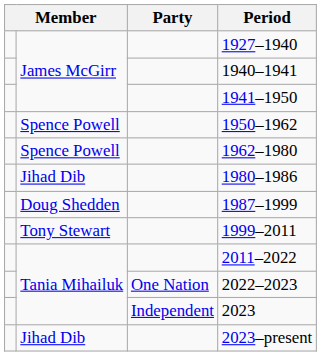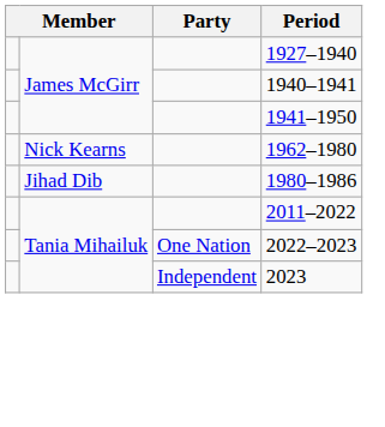 <table class="wikitable">
 <tr>
 <th colspan="2">Member</th>
 <th>Party</th>
 <th>Period</th>
 </tr>
 <tr>
 <td> </td>
 <td rowspan="3"><a href='#'>James McGirr</a></td>
 <td></td>
 <td><a href='#'>1927</a>–1940</td>
 </tr>
 <tr>
 <td> </td>
 <td></td>
 <td>1940–1941</td>
 </tr>
 <tr>
 <td> </td>
 <td></td>
 <td><a href='#'>1941</a>–1950</td>
 </tr>
 <tr>
 <td> </td>
-<td><a href='#'>Spence Powell</a></td>
-<td></td>
-<td><a href='#'>1950</a>–1962</td>
-</tr>
-<tr>
-<td> </td>
-<td><a href='#'>Spence Powell</a></td>
+<td><a href='#'>Nick Kearns</a></td>
 <td></td>
 <td><a href='#'>1962</a>–1980</td>
 </tr>
 <tr>
 <td> </td>
 <td><a href='#'>Jihad Dib</a></td>
 <td></td>
 <td><a href='#'>1980</a>–1986</td>
-</tr>
-<tr>
-<td> </td>
-<td><a href='#'>Doug Shedden</a></td>
-<td></td>
-<td><a href='#'>1987</a>–1999</td>
-</tr>
-<tr>
-<td> </td>
-<td><a href='#'>Tony Stewart</a></td>
-<td></td>
-<td><a href='#'>1999</a>–2011</td>
 </tr>
 <tr>
 <td> </td>
 <td rowspan="3"><a href='#'>Tania Mihailuk</a></td>
 <td></td>
 <td><a href='#'>2011</a>–2022</td>
 </tr>
 <tr>
 <td> </td>
 <td><a href='#'>One Nation</a></td>
 <td>2022–2023</td>
 </tr>
 <tr>
 <td> </td>
 <td><a href='#'>Independent</a></td>
 <td>2023</td>
 </tr>
-<tr>
-<td> </td>
-<td><a href='#'>Jihad Dib</a></td>
-<td></td>
-<td><a href='#'>2023</a>–present</td>
-</tr>
 </table>
